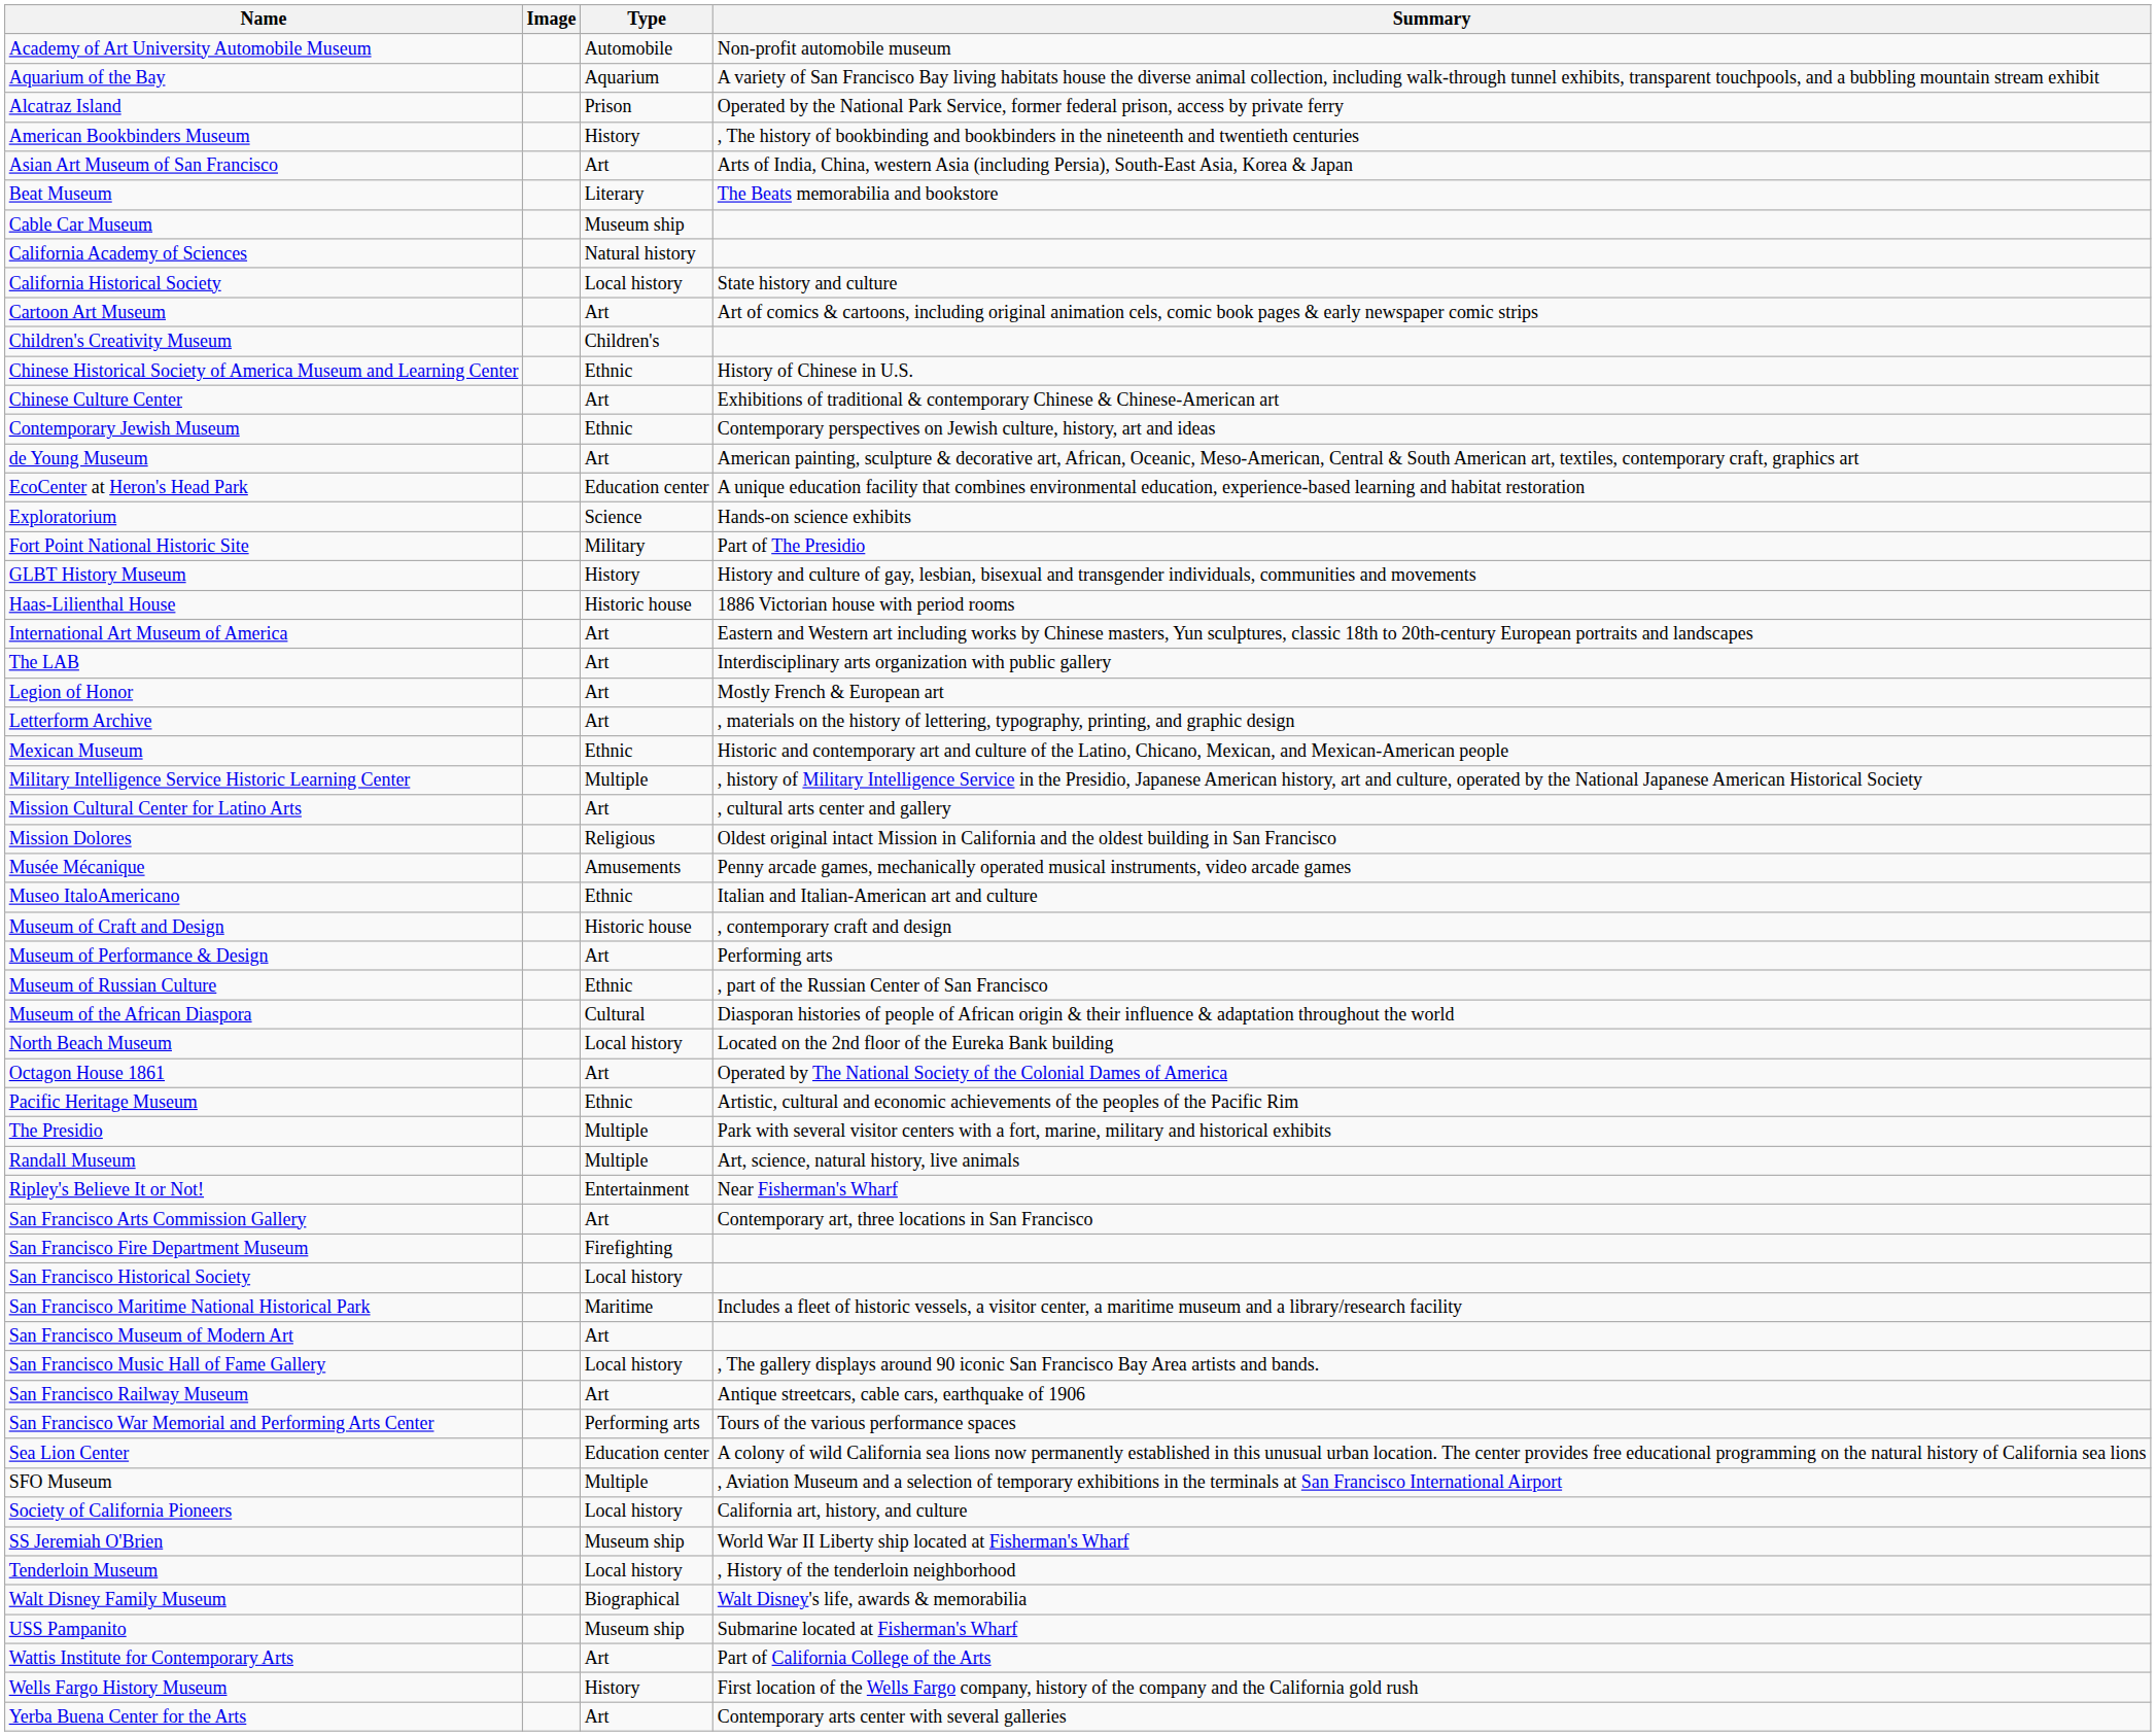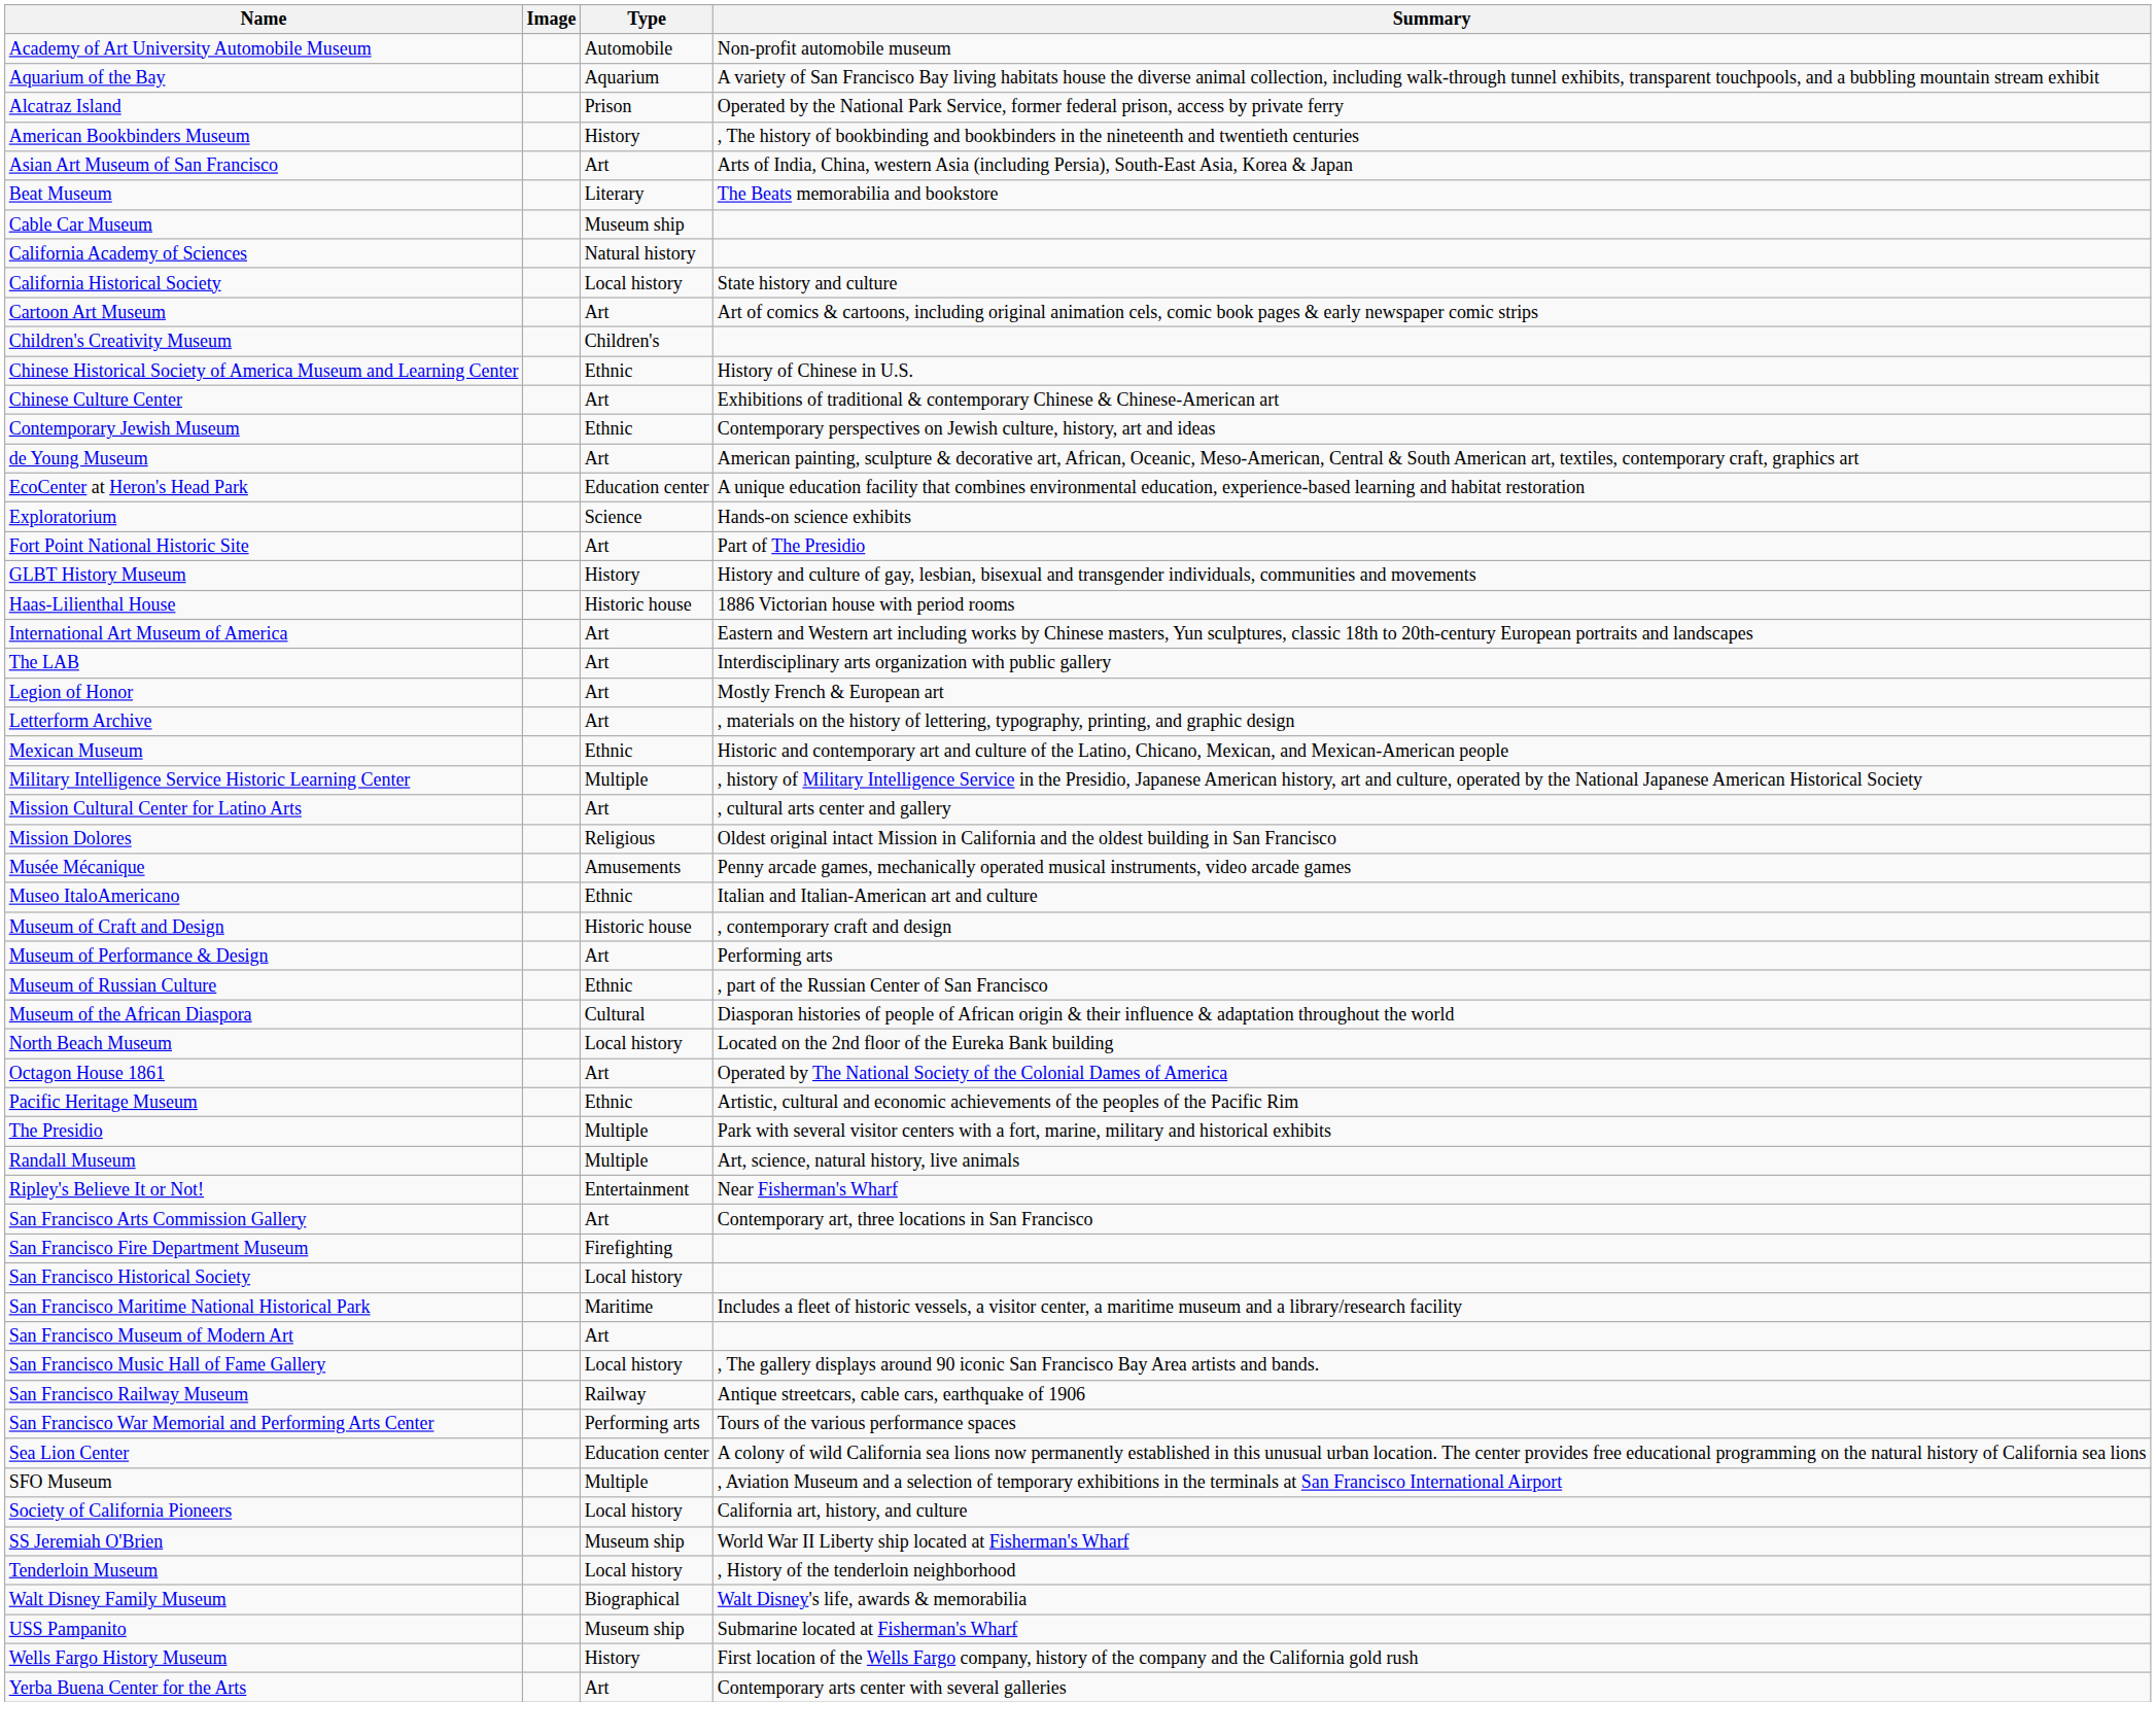 <table class="wikitable sortable">
 <tr>
 <th>Name</th>
 <th>Image</th>
 <th>Type</th>
 <th>Summary</th>
 </tr>
 <tr>
 <td><a href='#'>Academy of Art University Automobile Museum</a></td>
 <td></td>
 <td>Automobile</td>
 <td>Non-profit automobile museum</td>
 </tr>
 <tr>
 <td><a href='#'>Aquarium of the Bay</a></td>
 <td></td>
 <td>Aquarium</td>
 <td>A variety of San Francisco Bay living habitats house the diverse animal collection, including walk-through tunnel exhibits, transparent touchpools, and a bubbling mountain stream exhibit</td>
 </tr>
 <tr>
 <td><a href='#'>Alcatraz Island</a></td>
 <td></td>
 <td>Prison</td>
 <td>Operated by the National Park Service, former federal prison, access by private ferry</td>
 </tr>
 <tr>
 <td><a href='#'>American Bookbinders Museum</a></td>
 <td></td>
 <td>History</td>
 <td>, The history of bookbinding and bookbinders in the nineteenth and twentieth centuries</td>
 </tr>
 <tr>
 <td><a href='#'>Asian Art Museum of San Francisco</a></td>
 <td></td>
 <td>Art</td>
 <td>Arts of India, China, western Asia (including Persia), South-East Asia, Korea & Japan</td>
 </tr>
 <tr>
 <td><a href='#'>Beat Museum</a></td>
 <td></td>
 <td>Literary</td>
 <td><a href='#'>The Beats</a> memorabilia and bookstore</td>
 </tr>
 <tr>
 <td><a href='#'>Cable Car Museum</a></td>
 <td></td>
 <td>Museum ship</td>
 <td></td>
 </tr>
 <tr>
 <td><a href='#'>California Academy of Sciences</a></td>
 <td></td>
 <td>Natural history</td>
 <td></td>
 </tr>
 <tr>
 <td><a href='#'>California Historical Society</a></td>
 <td></td>
 <td>Local history</td>
 <td>State history and culture</td>
 </tr>
 <tr>
 <td><a href='#'>Cartoon Art Museum</a></td>
 <td></td>
 <td>Art</td>
 <td>Art of comics & cartoons, including original animation cels, comic book pages & early newspaper comic strips</td>
 </tr>
 <tr>
 <td><a href='#'>Children's Creativity Museum</a></td>
 <td></td>
 <td>Children's</td>
 <td></td>
 </tr>
 <tr>
 <td><a href='#'>Chinese Historical Society of America Museum and Learning Center</a></td>
 <td></td>
 <td>Ethnic</td>
 <td>History of Chinese in U.S.</td>
 </tr>
 <tr>
 <td><a href='#'>Chinese Culture Center</a></td>
 <td></td>
 <td>Art</td>
 <td>Exhibitions of traditional & contemporary Chinese & Chinese-American art</td>
 </tr>
 <tr>
 <td><a href='#'>Contemporary Jewish Museum</a></td>
 <td></td>
 <td>Ethnic</td>
 <td>Contemporary perspectives on Jewish culture, history, art and ideas</td>
 </tr>
 <tr>
 <td><a href='#'>de Young Museum</a></td>
 <td></td>
 <td>Art</td>
 <td>American painting, sculpture & decorative art, African, Oceanic, Meso-American, Central & South American art, textiles, contemporary craft, graphics art</td>
 </tr>
 <tr>
 <td><a href='#'>EcoCenter</a> at <a href='#'>Heron's Head Park</a></td>
 <td></td>
 <td>Education center</td>
 <td>A unique education facility that combines environmental education, experience-based learning and habitat restoration</td>
 </tr>
 <tr>
 <td><a href='#'>Exploratorium</a></td>
 <td></td>
 <td>Science</td>
 <td>Hands-on science exhibits</td>
 </tr>
 <tr>
 <td><a href='#'>Fort Point National Historic Site</a></td>
 <td></td>
-<td>Military</td>
+<td>Art</td>
 <td>Part of <a href='#'>The Presidio</a></td>
 </tr>
 <tr>
 <td><a href='#'>GLBT History Museum</a></td>
 <td></td>
 <td>History</td>
 <td>History and culture of gay, lesbian, bisexual and transgender individuals, communities and movements</td>
 </tr>
 <tr>
 <td><a href='#'>Haas-Lilienthal House</a></td>
 <td></td>
 <td>Historic house</td>
 <td>1886 Victorian house with period rooms</td>
 </tr>
 <tr>
 <td><a href='#'>International Art Museum of America</a></td>
 <td></td>
 <td>Art</td>
 <td>Eastern and Western art including works by Chinese masters, Yun sculptures, classic 18th to 20th-century European portraits and landscapes</td>
 </tr>
 <tr>
 <td><a href='#'>The LAB</a></td>
 <td></td>
 <td>Art</td>
 <td>Interdisciplinary arts organization with public gallery</td>
 </tr>
 <tr>
 <td><a href='#'>Legion of Honor</a></td>
 <td></td>
 <td>Art</td>
 <td>Mostly French & European art</td>
 </tr>
 <tr>
 <td><a href='#'>Letterform Archive</a></td>
 <td></td>
 <td>Art</td>
 <td>, materials on the history of lettering, typography, printing, and graphic design</td>
 </tr>
 <tr>
 <td><a href='#'>Mexican Museum</a></td>
 <td></td>
 <td>Ethnic</td>
 <td>Historic and contemporary art and culture of the Latino, Chicano, Mexican, and Mexican-American people</td>
 </tr>
 <tr>
 <td><a href='#'>Military Intelligence Service Historic Learning Center</a></td>
 <td></td>
 <td>Multiple</td>
 <td>, history of <a href='#'>Military Intelligence Service</a> in the Presidio, Japanese American history, art and culture, operated by the National Japanese American Historical Society</td>
 </tr>
 <tr>
 <td><a href='#'>Mission Cultural Center for Latino Arts</a></td>
 <td></td>
 <td>Art</td>
 <td>, cultural arts center and gallery</td>
 </tr>
 <tr>
 <td><a href='#'>Mission Dolores</a></td>
 <td></td>
 <td>Religious</td>
 <td>Oldest original intact Mission in California and the oldest building in San Francisco</td>
 </tr>
 <tr>
 <td><a href='#'>Musée Mécanique</a></td>
 <td></td>
 <td>Amusements</td>
 <td>Penny arcade games, mechanically operated musical instruments, video arcade games</td>
 </tr>
 <tr>
 <td><a href='#'>Museo ItaloAmericano</a></td>
 <td></td>
 <td>Ethnic</td>
 <td>Italian and Italian-American art and culture</td>
 </tr>
 <tr>
 <td><a href='#'>Museum of Craft and Design</a></td>
 <td></td>
 <td>Historic house</td>
 <td>, contemporary craft and design</td>
 </tr>
 <tr>
 <td><a href='#'>Museum of Performance & Design</a></td>
 <td></td>
 <td>Art</td>
 <td>Performing arts</td>
 </tr>
 <tr>
 <td><a href='#'>Museum of Russian Culture</a></td>
 <td></td>
 <td>Ethnic</td>
 <td>, part of the Russian Center of San Francisco</td>
 </tr>
 <tr>
 <td><a href='#'>Museum of the African Diaspora</a></td>
 <td></td>
 <td>Cultural</td>
 <td>Diasporan histories of people of African origin & their influence & adaptation throughout the world</td>
 </tr>
 <tr>
 <td><a href='#'>North Beach Museum</a></td>
 <td></td>
 <td>Local history</td>
 <td>Located on the 2nd floor of the Eureka Bank building</td>
 </tr>
 <tr>
 <td><a href='#'>Octagon House 1861</a></td>
 <td></td>
 <td>Art</td>
 <td>Operated by <a href='#'>The National Society of the Colonial Dames of America</a></td>
 </tr>
 <tr>
 <td><a href='#'>Pacific Heritage Museum</a></td>
 <td></td>
 <td>Ethnic</td>
 <td>Artistic, cultural and economic achievements of the peoples of the Pacific Rim</td>
 </tr>
 <tr>
 <td><a href='#'>The Presidio</a></td>
 <td></td>
 <td>Multiple</td>
 <td>Park with several visitor centers with a fort, marine, military and historical exhibits</td>
 </tr>
 <tr>
 <td><a href='#'>Randall Museum</a></td>
 <td></td>
 <td>Multiple</td>
 <td>Art, science, natural history, live animals</td>
 </tr>
 <tr>
 <td><a href='#'>Ripley's Believe It or Not!</a></td>
 <td></td>
 <td>Entertainment</td>
 <td>Near <a href='#'>Fisherman's Wharf</a></td>
 </tr>
 <tr>
 <td><a href='#'>San Francisco Arts Commission Gallery</a></td>
 <td></td>
 <td>Art</td>
 <td>Contemporary art, three locations in San Francisco</td>
 </tr>
 <tr>
 <td><a href='#'>San Francisco Fire Department Museum</a></td>
 <td></td>
 <td>Firefighting</td>
 <td></td>
 </tr>
 <tr>
 <td><a href='#'>San Francisco Historical Society</a></td>
 <td></td>
 <td>Local history</td>
 <td></td>
 </tr>
 <tr>
 <td><a href='#'>San Francisco Maritime National Historical Park</a></td>
 <td></td>
 <td>Maritime</td>
 <td>Includes a fleet of historic vessels, a visitor center, a maritime museum and a library/research facility</td>
 </tr>
 <tr>
 <td><a href='#'>San Francisco Museum of Modern Art</a></td>
 <td></td>
 <td>Art</td>
 <td></td>
 </tr>
 <tr>
 <td><a href='#'>San Francisco Music Hall of Fame Gallery</a></td>
 <td></td>
 <td>Local history</td>
 <td>, The gallery displays around 90 iconic San Francisco Bay Area artists and bands.</td>
 </tr>
 <tr>
 <td><a href='#'>San Francisco Railway Museum</a></td>
 <td></td>
-<td>Art</td>
+<td>Railway</td>
 <td>Antique streetcars, cable cars, earthquake of 1906</td>
 </tr>
 <tr>
 <td><a href='#'>San Francisco War Memorial and Performing Arts Center</a></td>
 <td></td>
 <td>Performing arts</td>
 <td>Tours of the various performance spaces</td>
 </tr>
 <tr>
 <td><a href='#'>Sea Lion Center</a></td>
 <td></td>
 <td>Education center</td>
 <td>A colony of wild California sea lions now permanently established in this unusual urban location. The center provides free educational programming on the natural history of California sea lions</td>
 </tr>
 <tr>
 <td>SFO Museum</td>
 <td></td>
 <td>Multiple</td>
 <td>, Aviation Museum and a selection of temporary exhibitions in the terminals at <a href='#'>San Francisco International Airport</a></td>
 </tr>
 <tr>
 <td><a href='#'>Society of California Pioneers</a></td>
 <td></td>
 <td>Local history</td>
 <td>California art, history, and culture</td>
 </tr>
 <tr>
 <td><a href='#'>SS Jeremiah O'Brien</a></td>
 <td></td>
 <td>Museum ship</td>
 <td>World War II Liberty ship located at <a href='#'>Fisherman's Wharf</a></td>
 </tr>
 <tr>
 <td><a href='#'>Tenderloin Museum</a></td>
 <td></td>
 <td>Local history</td>
 <td>, History of the tenderloin neighborhood</td>
 </tr>
 <tr>
 <td><a href='#'>Walt Disney Family Museum</a></td>
 <td></td>
 <td>Biographical</td>
 <td><a href='#'>Walt Disney</a>'s life, awards & memorabilia</td>
 </tr>
 <tr>
 <td><a href='#'>USS Pampanito</a></td>
 <td></td>
 <td>Museum ship</td>
 <td>Submarine located at <a href='#'>Fisherman's Wharf</a></td>
 </tr>
 <tr>
-<td><a href='#'>Wattis Institute for Contemporary Arts</a></td>
-<td></td>
-<td>Art</td>
-<td>Part of <a href='#'>California College of the Arts</a></td>
-</tr>
-<tr>
 <td><a href='#'>Wells Fargo History Museum</a></td>
 <td></td>
 <td>History</td>
 <td>First location of the <a href='#'>Wells Fargo</a> company, history of the company and the California gold rush</td>
 </tr>
 <tr>
 <td><a href='#'>Yerba Buena Center for the Arts</a></td>
 <td></td>
 <td>Art</td>
 <td>Contemporary arts center with several galleries</td>
 </tr>
 </table>
